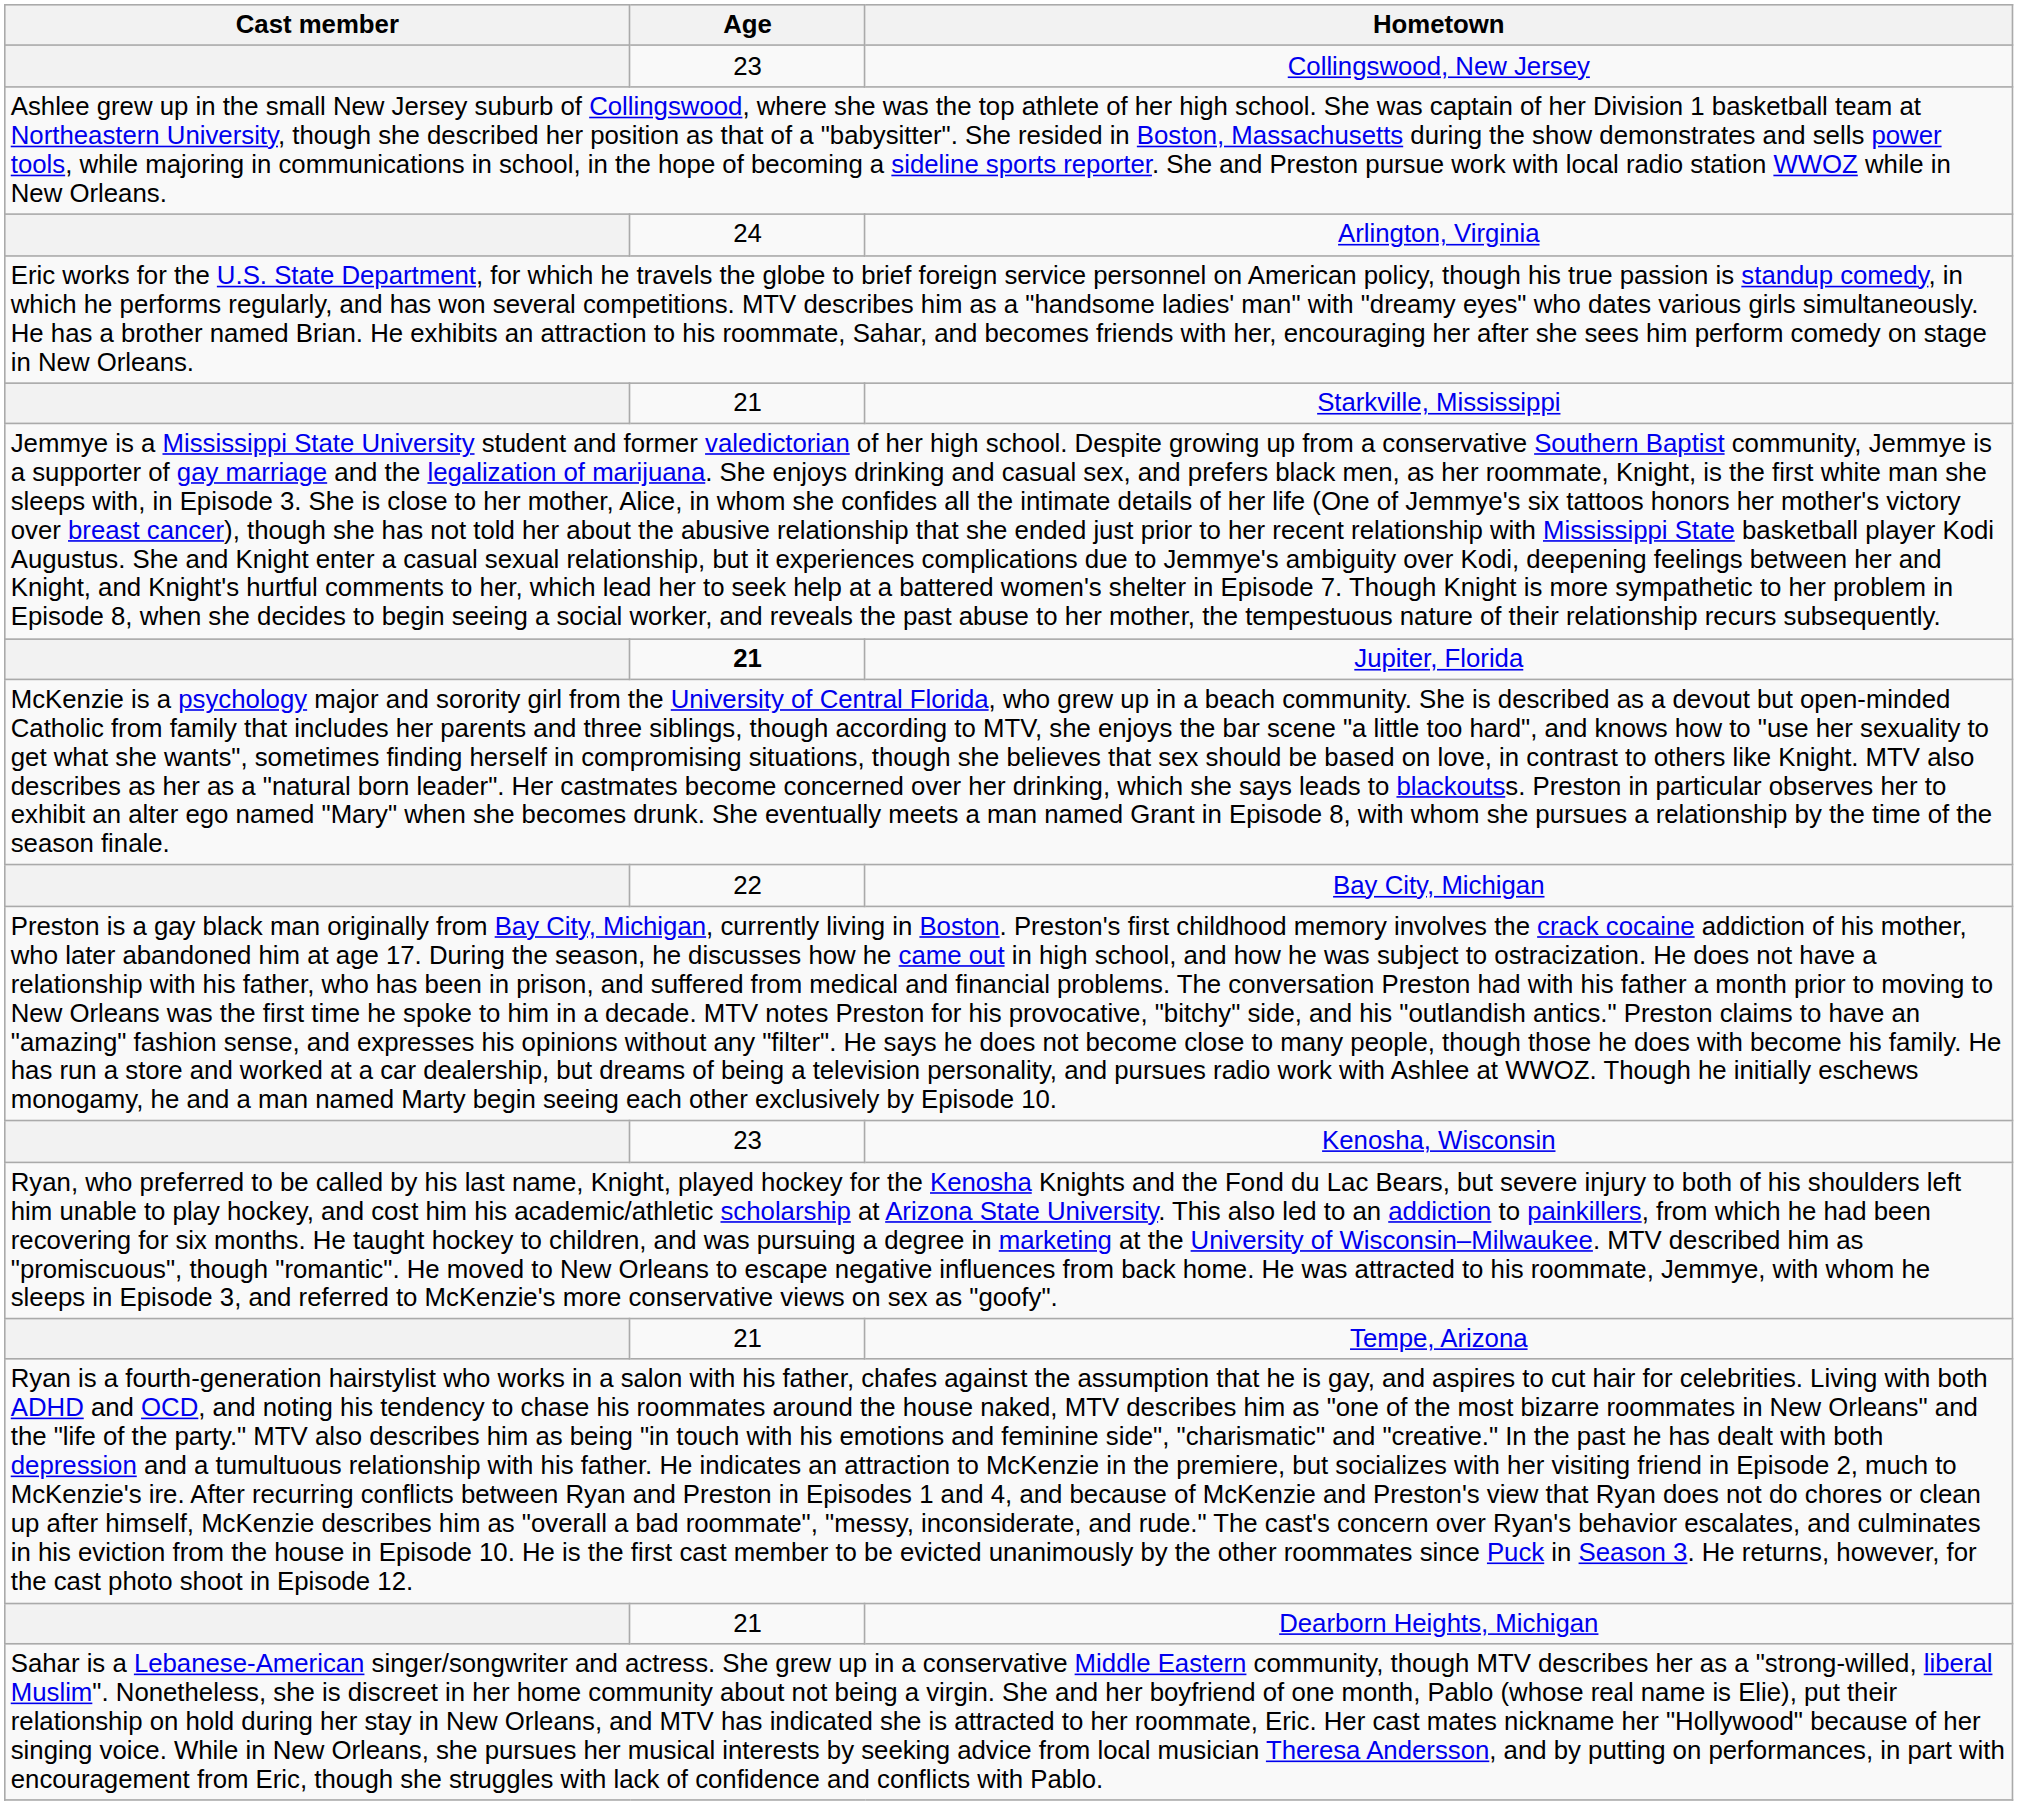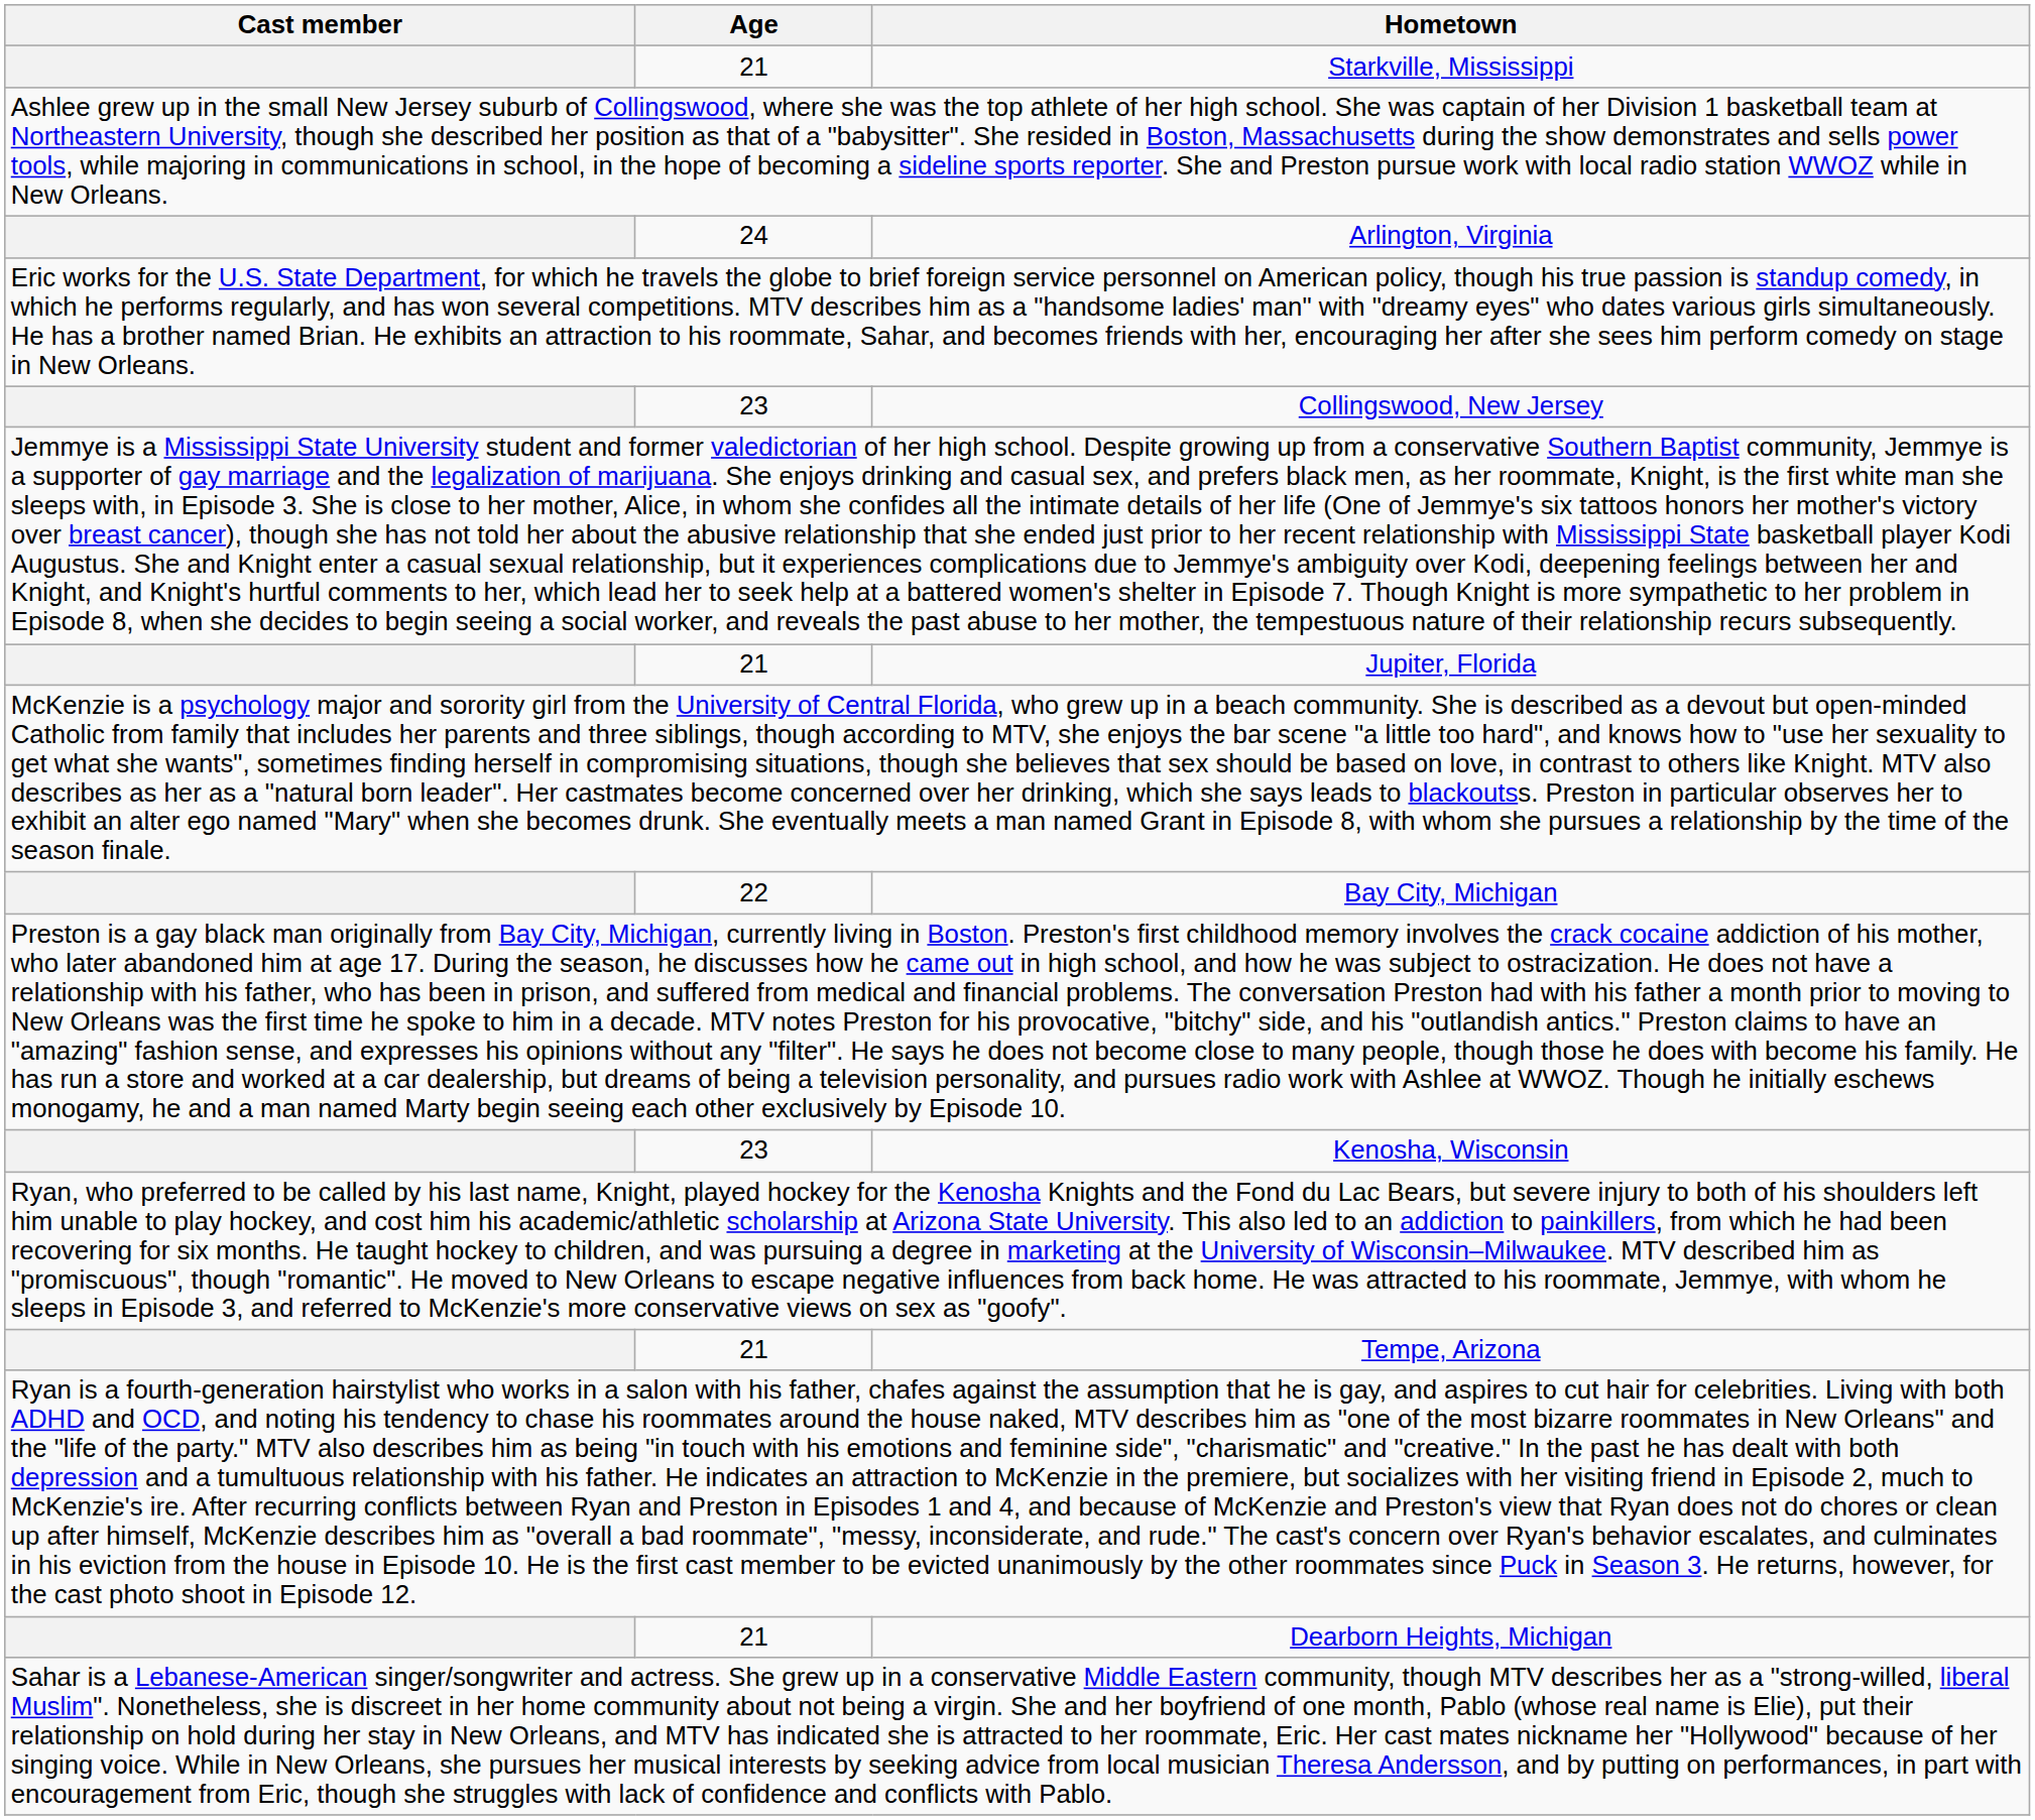 <table class="wikitable sortable" style="text-align:center;">
 <tr>
 <th scope="col">Cast member</th>
 <th scope="col">Age</th>
 <th scope="col">Hometown</th>
 </tr>
 <tr>
 <th scope="row"></th>
-<td>23</td>
-<td><a href='#'>Collingswood, New Jersey</a></td>
+<td>21</td>
+<td><a href='#'>Starkville, Mississippi</a></td>
 </tr>
 <tr class="expand-child">
 <td colspan="3" align="left">Ashlee grew up in the small New Jersey suburb of <a href='#'>Collingswood</a>, where she was the top athlete of her high school. She was captain of her Division 1 basketball team at <a href='#'>Northeastern University</a>, though she described her position as that of a "babysitter". She resided in <a href='#'>Boston, Massachusetts</a> during the show demonstrates and sells <a href='#'>power tools</a>, while majoring in communications in school, in the hope of becoming a <a href='#'>sideline sports reporter</a>. She and Preston pursue work with local radio station <a href='#'>WWOZ</a> while in New Orleans.</td>
 </tr>
 <tr>
 <th scope="row"></th>
 <td>24</td>
 <td><a href='#'>Arlington, Virginia</a></td>
 </tr>
 <tr class="expand-child">
 <td colspan="3" align="left">Eric works for the <a href='#'>U.S. State Department</a>, for which he travels the globe to brief foreign service personnel on American policy, though his true passion is <a href='#'>standup comedy</a>, in which he performs regularly, and has won several competitions. MTV describes him as a "handsome ladies' man" with "dreamy eyes" who dates various girls simultaneously. He has a brother named Brian. He exhibits an attraction to his roommate, Sahar, and becomes friends with her, encouraging her after she sees him perform comedy on stage in New Orleans.</td>
 </tr>
 <tr>
 <th scope="row"></th>
-<td>21</td>
-<td><a href='#'>Starkville, Mississippi</a></td>
+<td>23</td>
+<td><a href='#'>Collingswood, New Jersey</a></td>
 </tr>
 <tr class="expand-child">
 <td colspan="3" align="left">Jemmye is a <a href='#'>Mississippi State University</a> student and former <a href='#'>valedictorian</a> of her high school. Despite growing up from a conservative <a href='#'>Southern Baptist</a> community, Jemmye is a supporter of <a href='#'>gay marriage</a> and the <a href='#'>legalization of marijuana</a>. She enjoys drinking and casual sex, and prefers black men, as her roommate, Knight, is the first white man she sleeps with, in Episode 3. She is close to her mother, Alice, in whom she confides all the intimate details of her life (One of Jemmye's six tattoos honors her mother's victory over <a href='#'>breast cancer</a>), though she has not told her about the abusive relationship that she ended just prior to her recent relationship with <a href='#'>Mississippi State</a> basketball player Kodi Augustus. She and Knight enter a casual sexual relationship, but it experiences complications due to Jemmye's ambiguity over Kodi, deepening feelings between her and Knight, and Knight's hurtful comments to her, which lead her to seek help at a battered women's shelter in Episode 7. Though Knight is more sympathetic to her problem in Episode 8, when she decides to begin seeing a social worker, and reveals the past abuse to her mother, the tempestuous nature of their relationship recurs subsequently.</td>
 </tr>
 <tr>
 <th scope="row"></th>
-<td><strong>21</strong></td>
+<td>21</td>
 <td><a href='#'>Jupiter, Florida</a></td>
 </tr>
 <tr class="expand-child">
 <td colspan="3" align="left">McKenzie is a <a href='#'>psychology</a> major and sorority girl from the <a href='#'>University of Central Florida</a>, who grew up in a beach community. She is described as a devout but open-minded Catholic from family that includes her parents and three siblings, though according to MTV, she enjoys the bar scene "a little too hard", and knows how to "use her sexuality to get what she wants", sometimes finding herself in compromising situations, though she believes that sex should be based on love, in contrast to others like Knight. MTV also describes as her as a "natural born leader". Her castmates become concerned over her drinking, which she says leads to <a href='#'>blackouts</a>s. Preston in particular observes her to exhibit an alter ego named "Mary" when she becomes drunk. She eventually meets a man named Grant in Episode 8, with whom she pursues a relationship by the time of the season finale.</td>
 </tr>
 <tr>
 <th scope="row"></th>
 <td>22</td>
 <td><a href='#'>Bay City, Michigan</a></td>
 </tr>
 <tr class="expand-child">
 <td colspan="3" align="left">Preston is a gay black man originally from <a href='#'>Bay City, Michigan</a>, currently living in <a href='#'>Boston</a>. Preston's first childhood memory involves the <a href='#'>crack cocaine</a> addiction of his mother, who later abandoned him at age 17. During the season, he discusses how he <a href='#'>came out</a> in high school, and how he was subject to ostracization. He does not have a relationship with his father, who has been in prison, and suffered from medical and financial problems. The conversation Preston had with his father a month prior to moving to New Orleans was the first time he spoke to him in a decade. MTV notes Preston for his provocative, "bitchy" side, and his "outlandish antics." Preston claims to have an "amazing" fashion sense, and expresses his opinions without any "filter". He says he does not become close to many people, though those he does with become his family. He has run a store and worked at a car dealership, but dreams of being a television personality, and pursues radio work with Ashlee at WWOZ. Though he initially eschews monogamy, he and a man named Marty begin seeing each other exclusively by Episode 10.</td>
 </tr>
 <tr>
 <th scope="row"><strong></strong></th>
 <td>23</td>
 <td><a href='#'>Kenosha, Wisconsin</a></td>
 </tr>
 <tr class="expand-child">
 <td colspan="3" align="left">Ryan, who preferred to be called by his last name, Knight, played hockey for the <a href='#'>Kenosha</a> Knights and the Fond du Lac Bears, but severe injury to both of his shoulders left him unable to play hockey, and cost him his academic/athletic <a href='#'>scholarship</a> at <a href='#'>Arizona State University</a>. This also led to an <a href='#'>addiction</a> to <a href='#'>painkillers</a>, from which he had been recovering for six months. He taught hockey to children, and was pursuing a degree in <a href='#'>marketing</a> at the <a href='#'>University of Wisconsin&ndash;Milwaukee</a>. MTV described him as "promiscuous", though "romantic". He moved to New Orleans to escape negative influences from back home. He was attracted to his roommate, Jemmye, with whom he sleeps in Episode 3, and referred to McKenzie's more conservative views on sex as "goofy".</td>
 </tr>
 <tr>
 <th scope="row"></th>
 <td>21</td>
 <td><a href='#'>Tempe, Arizona</a></td>
 </tr>
 <tr class="expand-child">
 <td colspan="3" align="left">Ryan is a fourth-generation hairstylist who works in a salon with his father, chafes against the assumption that he is gay, and aspires to cut hair for celebrities. Living with both <a href='#'>ADHD</a> and <a href='#'>OCD</a>, and noting his tendency to chase his roommates around the house naked, MTV describes him as "one of the most bizarre roommates in New Orleans" and the "life of the party." MTV also describes him as being "in touch with his emotions and feminine side", "charismatic" and "creative." In the past he has dealt with both <a href='#'>depression</a> and a tumultuous relationship with his father. He indicates an attraction to McKenzie in the premiere, but socializes with her visiting friend in Episode 2, much to McKenzie's ire. After recurring conflicts between Ryan and Preston in Episodes 1 and 4, and because of McKenzie and Preston's view that Ryan does not do chores or clean up after himself, McKenzie describes him as "overall a bad roommate", "messy, inconsiderate, and rude." The cast's concern over Ryan's behavior escalates, and culminates in his eviction from the house in Episode 10. He is the first cast member to be evicted unanimously by the other roommates since <a href='#'>Puck</a> in <a href='#'>Season 3</a>. He returns, however, for the cast photo shoot in Episode 12.</td>
 </tr>
 <tr>
 <th scope="row"></th>
 <td>21</td>
 <td><a href='#'>Dearborn Heights, Michigan</a></td>
 </tr>
 <tr class="expand-child">
 <td colspan="3" align="left">Sahar is a <a href='#'>Lebanese-American</a> singer/songwriter and actress. She grew up in a conservative <a href='#'>Middle Eastern</a> community, though MTV describes her as a "strong-willed, <a href='#'>liberal Muslim</a>". Nonetheless, she is discreet in her home community about not being a virgin. She and her boyfriend of one month, Pablo (whose real name is Elie), put their relationship on hold during her stay in New Orleans, and MTV has indicated she is attracted to her roommate, Eric. Her cast mates nickname her "Hollywood" because of her singing voice. While in New Orleans, she pursues her musical interests by seeking advice from local musician <a href='#'>Theresa Andersson</a>, and by putting on performances, in part with encouragement from Eric, though she struggles with lack of confidence and conflicts with Pablo.</td>
 </tr>
 </table>
